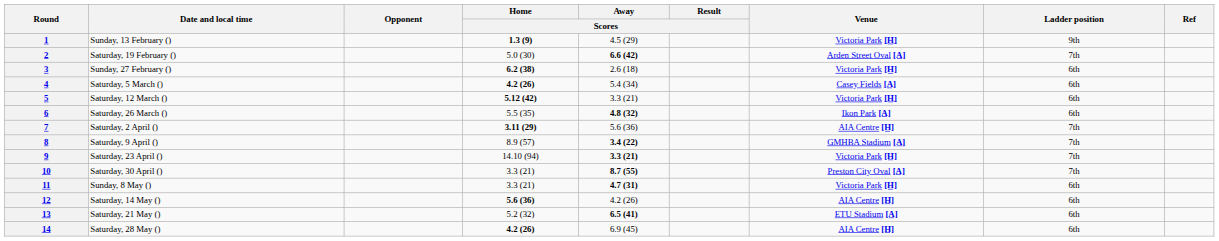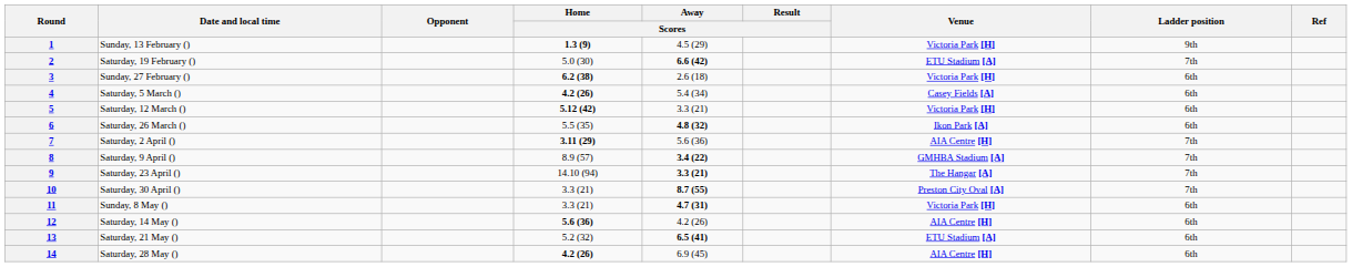 <table class="wikitable plainrowheaders" style="font-size:90%; width:100%; text-align:center;">
 <tr>
 <th rowspan="2" scope="col">Round</th>
 <th rowspan="2" scope="col">Date and local time</th>
 <th rowspan="2" scope="col">Opponent</th>
 <th scope="col">Home</th>
 <th scope="col">Away</th>
 <th scope="col">Result</th>
 <th rowspan="2" scope="col">Venue</th>
 <th rowspan="2" scope="col">Ladder position</th>
 <th rowspan="2" scope="col" class="unsortable">Ref</th>
 </tr>
 <tr>
 <th colspan="3" scope="col">Scores</th>
 </tr>
 <tr>
 <th scope="row" style="text-align: center;"><a href='#'>1</a></th>
 <td align="left">Sunday, 13 February ()</td>
 <td align="left"></td>
 <td><strong>1.3 (9)</strong></td>
 <td>4.5 (29)</td>
 <td></td>
 <td><a href='#'>Victoria Park</a> <a href='#'><strong>[H]</strong></a></td>
 <td>9th</td>
 <td></td>
 </tr>
 <tr>
 <th scope="row" style="text-align: center;"><a href='#'>2</a></th>
 <td align="left">Saturday, 19 February ()</td>
 <td align="left"></td>
 <td>5.0 (30)</td>
 <td><strong>6.6 (42)</strong></td>
 <td></td>
-<td><a href='#'>Arden Street Oval</a> <a href='#'><strong>[A]</strong></a></td>
+<td><a href='#'>ETU Stadium</a> <a href='#'><strong>[A]</strong></a></td>
 <td>7th</td>
 <td></td>
 </tr>
 <tr>
 <th scope="row" style="text-align: center;"><a href='#'>3</a></th>
 <td align="left">Sunday, 27 February ()</td>
 <td align="left"></td>
 <td><strong>6.2 (38)</strong></td>
 <td>2.6 (18)</td>
 <td></td>
 <td><a href='#'>Victoria Park</a> <a href='#'><strong>[H]</strong></a></td>
 <td>6th</td>
 <td></td>
 </tr>
 <tr>
 <th scope="row" style="text-align: center;"><a href='#'>4</a></th>
 <td align="left">Saturday, 5 March ()</td>
 <td align="left"></td>
 <td><strong>4.2 (26)</strong></td>
 <td>5.4 (34)</td>
 <td></td>
 <td><a href='#'>Casey Fields</a> <a href='#'><strong>[A]</strong></a></td>
 <td>6th</td>
 <td></td>
 </tr>
 <tr>
 <th scope="row" style="text-align: center;"><a href='#'>5</a></th>
 <td align="left">Saturday, 12 March ()</td>
 <td align="left"></td>
 <td><strong>5.12 (42)</strong></td>
 <td>3.3 (21)</td>
 <td></td>
 <td><a href='#'>Victoria Park</a> <a href='#'><strong>[H]</strong></a></td>
 <td>6th</td>
 <td></td>
 </tr>
 <tr>
 <th scope="row" style="text-align: center;"><a href='#'>6</a></th>
 <td align="left">Saturday, 26 March ()</td>
 <td align="left"></td>
 <td>5.5 (35)</td>
 <td><strong>4.8 (32)</strong></td>
 <td></td>
 <td><a href='#'>Ikon Park</a> <a href='#'><strong>[A]</strong></a></td>
 <td>6th</td>
 <td></td>
 </tr>
 <tr>
 <th scope="row" style="text-align: center;"><a href='#'>7</a></th>
 <td align="left">Saturday, 2 April ()</td>
 <td align="left"></td>
 <td><strong>3.11 (29)</strong></td>
 <td>5.6 (36)</td>
 <td></td>
 <td><a href='#'>AIA Centre</a> <a href='#'><strong>[H]</strong></a></td>
 <td>7th</td>
 <td></td>
 </tr>
 <tr>
 <th scope="row" style="text-align: center;"><a href='#'>8</a></th>
 <td align="left">Saturday, 9 April ()</td>
 <td align="left"></td>
 <td>8.9 (57)</td>
 <td><strong>3.4 (22)</strong></td>
 <td></td>
 <td><a href='#'>GMHBA Stadium</a> <a href='#'><strong>[A]</strong></a></td>
 <td>7th</td>
 <td></td>
 </tr>
 <tr>
 <th scope="row" style="text-align: center;"><a href='#'>9</a></th>
 <td align="left">Saturday, 23 April ()</td>
 <td align="left"></td>
 <td>14.10 (94)</td>
 <td><strong>3.3 (21)</strong></td>
 <td></td>
-<td><a href='#'>Victoria Park</a> <a href='#'><strong>[H]</strong></a></td>
+<td><a href='#'>The Hangar</a> <a href='#'><strong>[A]</strong></a></td>
 <td>7th</td>
 <td></td>
 </tr>
 <tr>
 <th scope="row" style="text-align: center;"><a href='#'>10</a></th>
 <td align="left">Saturday, 30 April ()</td>
 <td align="left"></td>
 <td>3.3 (21)</td>
 <td><strong>8.7 (55)</strong></td>
 <td></td>
 <td><a href='#'>Preston City Oval</a> <a href='#'><strong>[A]</strong></a></td>
 <td>7th</td>
 <td></td>
 </tr>
 <tr>
 <th scope="row" style="text-align: center;"><a href='#'>11</a></th>
 <td align="left">Sunday, 8 May ()</td>
 <td align="left"></td>
 <td>3.3 (21)</td>
 <td><strong>4.7 (31)</strong></td>
 <td></td>
 <td><a href='#'>Victoria Park</a> <a href='#'><strong>[H]</strong></a></td>
 <td>6th</td>
 <td></td>
 </tr>
 <tr>
 <th scope="row" style="text-align: center;"><a href='#'>12</a></th>
 <td align="left">Saturday, 14 May ()</td>
 <td align="left"></td>
 <td><strong>5.6 (36)</strong></td>
 <td>4.2 (26)</td>
 <td></td>
 <td><a href='#'>AIA Centre</a> <a href='#'><strong>[H]</strong></a></td>
 <td>6th</td>
 <td></td>
 </tr>
 <tr>
 <th scope="row" style="text-align: center;"><a href='#'>13</a></th>
 <td align="left">Saturday, 21 May ()</td>
 <td align="left"></td>
 <td>5.2 (32)</td>
 <td><strong>6.5 (41)</strong></td>
 <td></td>
 <td><a href='#'>ETU Stadium</a> <a href='#'><strong>[A]</strong></a></td>
 <td>6th</td>
 <td></td>
 </tr>
 <tr>
 <th scope="row" style="text-align: center;"><a href='#'>14</a></th>
 <td align="left">Saturday, 28 May ()</td>
 <td align="left"></td>
 <td><strong>4.2 (26)</strong></td>
 <td>6.9 (45)</td>
 <td></td>
 <td><a href='#'>AIA Centre</a> <a href='#'><strong>[H]</strong></a></td>
 <td>6th</td>
 <td></td>
 </tr>
 </table>
